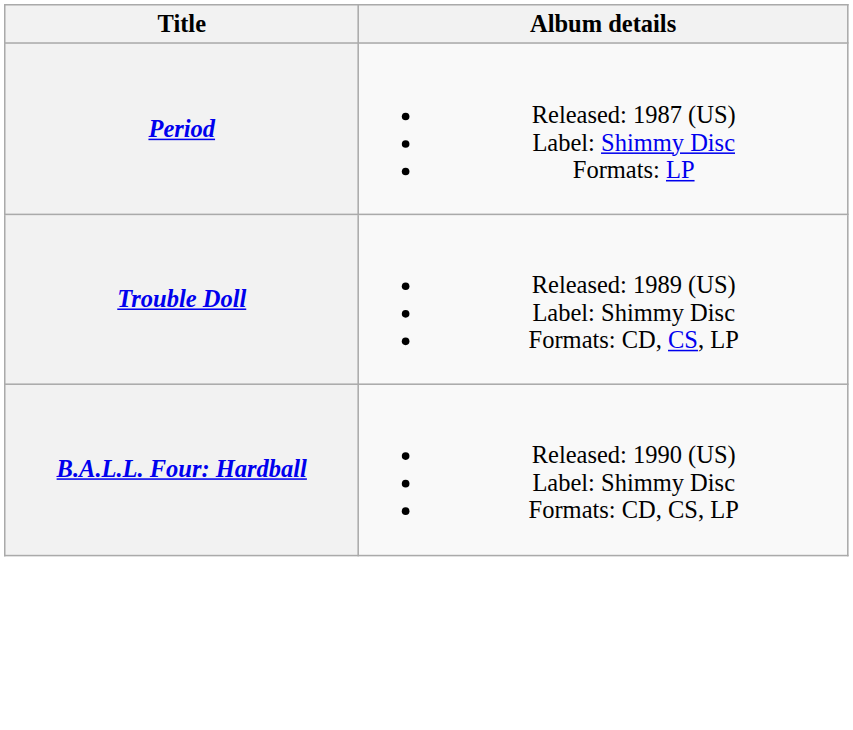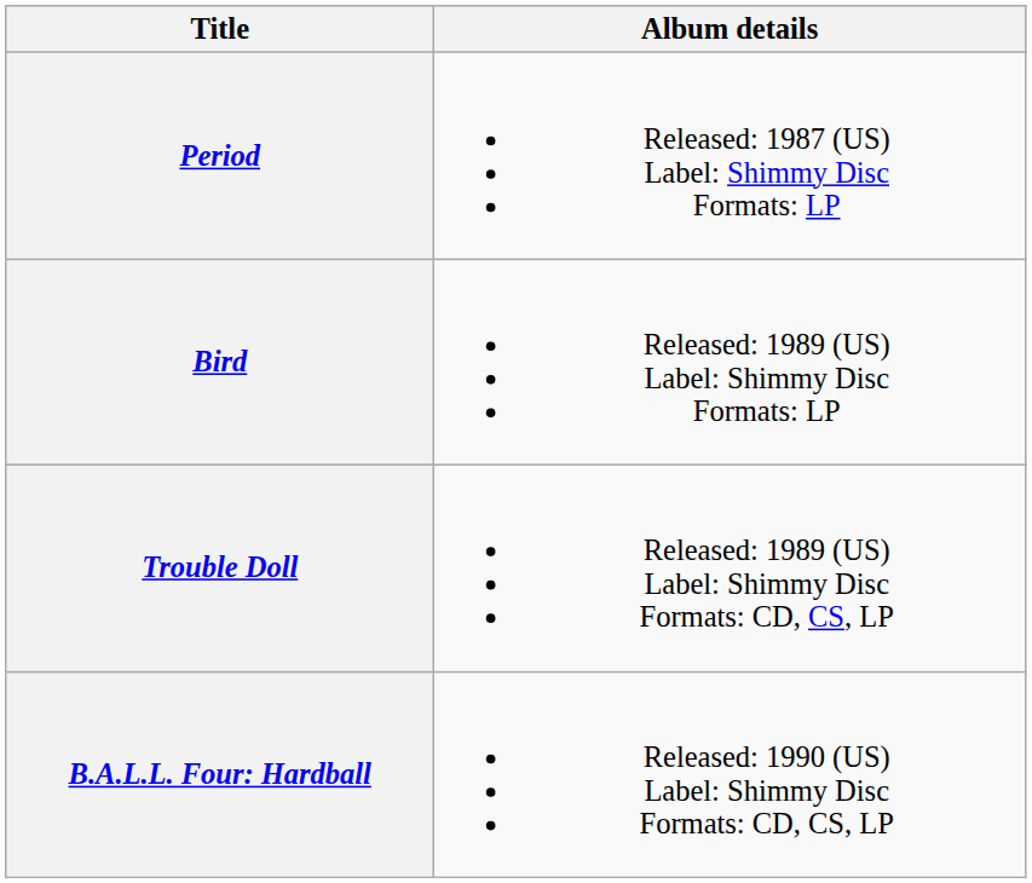 <table class="wikitable plainrowheaders" style="text-align:center;">
 <tr>
 <th scope="col" rowspan="1" style="width:14em;">Title</th>
 <th scope="col" rowspan="1" style="width:19.5em;">Album details</th>
 </tr>
 <tr>
 <th scope="row"><em><a href='#'>Period</a></em></th>
 <td><br><ul><li>Released: 1987 <span>(US)</span></li><li>Label: <a href='#'>Shimmy Disc</a></li><li>Formats: <a href='#'>LP</a></li></ul></td>
 </tr>
 <tr>
+<th scope="row"><em><a href='#'>Bird</a></em></th>
+<td><br><ul><li>Released: 1989 <span>(US)</span></li><li>Label: Shimmy Disc</li><li>Formats: LP</li></ul></td>
+</tr>
+<tr>
 <th scope="row"><em><a href='#'>Trouble Doll</a></em></th>
 <td><br><ul><li>Released: 1989 <span>(US)</span></li><li>Label: Shimmy Disc</li><li>Formats: CD, <a href='#'>CS</a>, LP</li></ul></td>
 </tr>
 <tr>
 <th scope="row"><em><a href='#'>B.A.L.L. Four: Hardball</a></em></th>
 <td><br><ul><li>Released: 1990 <span>(US)</span></li><li>Label: Shimmy Disc</li><li>Formats: CD, CS, LP</li></ul></td>
 </tr>
 </table>
